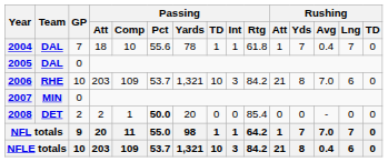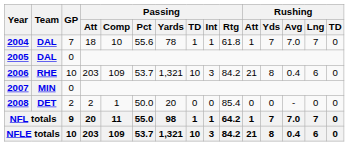 <table class="wikitable" style="text-align: center;">
 <tr>
 <th rowspan="2">Year</th>
 <th rowspan="2">Team</th>
 <th rowspan="2">GP</th>
 <th colspan="7">Passing</th>
 <th colspan="5">Rushing</th>
 </tr>
 <tr>
 <th>Att</th>
 <th>Comp</th>
 <th>Pct</th>
 <th>Yards</th>
 <th>TD</th>
 <th>Int</th>
 <th>Rtg</th>
 <th>Att</th>
 <th>Yds</th>
 <th>Avg</th>
 <th>Lng</th>
 <th>TD</th>
 </tr>
 <tr>
 <th><a href='#'>2004</a></th>
 <th><a href='#'>DAL</a></th>
 <td>7</td>
 <td>18</td>
 <td>10</td>
 <td>55.6</td>
 <td>78</td>
 <td>1</td>
 <td>1</td>
 <td>61.8</td>
 <td>1</td>
 <td>7</td>
-<td>0.4</td>
+<td>7.0</td>
 <td>7</td>
 <td>0</td>
 </tr>
 <tr>
 <th><a href='#'>2005</a></th>
 <th><a href='#'>DAL</a></th>
 <td>0</td>
 <td colspan="17"></td>
 </tr>
 <tr>
 <th><a href='#'>2006</a></th>
 <th><a href='#'>RHE</a></th>
 <td>10</td>
 <td>203</td>
 <td>109</td>
 <td>53.7</td>
 <td>1,321</td>
 <td>10</td>
 <td>3</td>
 <td>84.2</td>
 <td>21</td>
 <td>8</td>
-<td>7.0</td>
+<td>0.4</td>
 <td>6</td>
 <td>0</td>
 </tr>
 <tr>
 <th><a href='#'>2007</a></th>
 <th><a href='#'>MIN</a></th>
 <td>0</td>
 <td colspan="17"></td>
 </tr>
 <tr>
 <th><a href='#'>2008</a></th>
 <th><a href='#'>DET</a></th>
 <td>2</td>
 <td>2</td>
 <td>1</td>
-<td><strong>50.0</strong></td>
+<td>50.0</td>
 <td>20</td>
 <td>0</td>
 <td>0</td>
 <td>85.4</td>
 <td>0</td>
 <td>0</td>
 <td>-</td>
 <td>0</td>
 <td>0</td>
 </tr>
 <tr>
 <th colspan="2"><a href='#'>NFL</a> totals</th>
 <th>9</th>
 <th>20</th>
 <th>11</th>
 <th>55.0</th>
 <th>98</th>
 <th>1</th>
 <th>1</th>
 <th>64.2</th>
 <th>1</th>
 <th>7</th>
 <th>7.0</th>
 <th>7</th>
 <th>0</th>
 </tr>
 <tr>
 <th colspan="2"><a href='#'>NFLE</a> totals</th>
 <th>10</th>
 <th>203</th>
 <th>109</th>
 <th>53.7</th>
 <th>1,321</th>
 <th>10</th>
 <th>3</th>
 <th>84.2</th>
 <th>21</th>
 <th>8</th>
 <th>0.4</th>
 <th>6</th>
 <th>0</th>
 </tr>
 </table>
